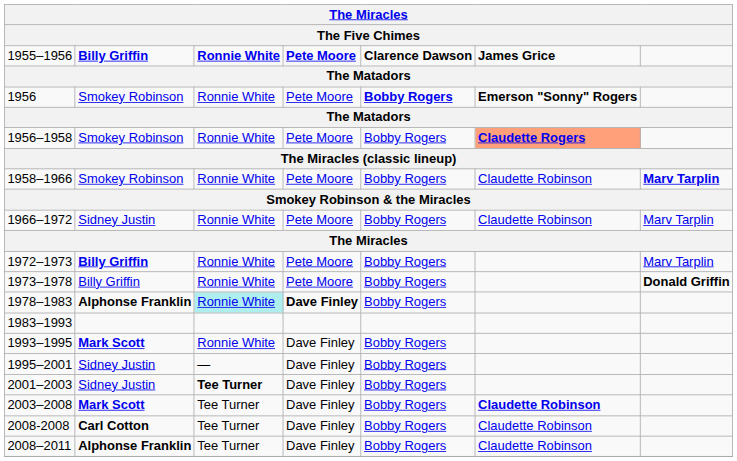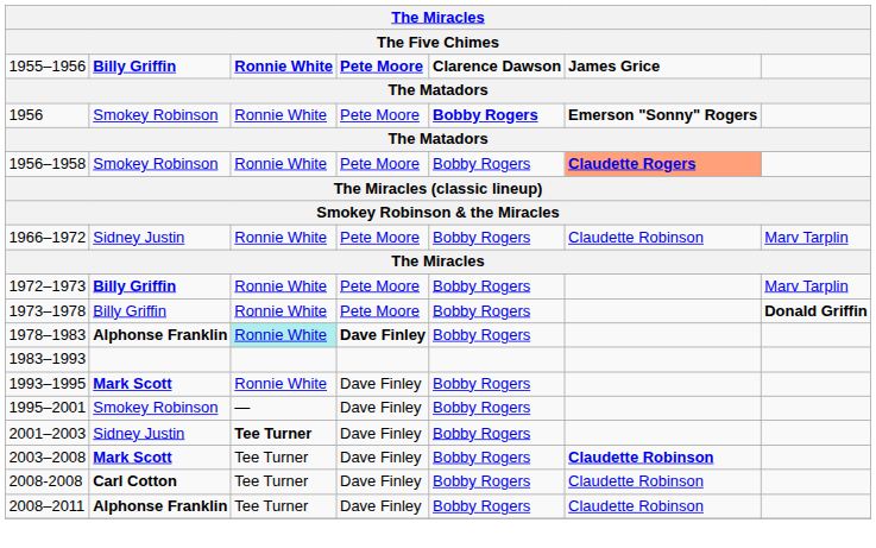 <table class="wikitable">
 <tr>
 <th colspan="7"><strong><a href='#'>The Miracles</a></strong></th>
 </tr>
 <tr>
 <th colspan="7">The Five Chimes</th>
 </tr>
 <tr>
 <td>1955–1956</td>
 <td><strong><a href='#'>Billy Griffin</a></strong></td>
 <td><strong><a href='#'>Ronnie White</a></strong></td>
 <td><strong><a href='#'>Pete Moore</a></strong></td>
 <td><strong>Clarence Dawson</strong></td>
 <td><strong>James Grice</strong></td>
 <td></td>
 </tr>
 <tr>
 <th colspan="7">The Matadors</th>
 </tr>
 <tr>
 <td>1956</td>
 <td><a href='#'>Smokey Robinson</a></td>
 <td><a href='#'>Ronnie White</a></td>
 <td><a href='#'>Pete Moore</a></td>
 <td><strong><a href='#'>Bobby Rogers</a></strong></td>
 <td><strong>Emerson "Sonny" Rogers</strong></td>
 <td></td>
 </tr>
 <tr>
 <th colspan="7">The Matadors</th>
 </tr>
 <tr>
 <td>1956–1958</td>
 <td><a href='#'>Smokey Robinson</a></td>
 <td><a href='#'>Ronnie White</a></td>
 <td><a href='#'>Pete Moore</a></td>
 <td><a href='#'>Bobby Rogers</a></td>
 <td style="background: lightsalmon;"><strong><a href='#'>Claudette Rogers</a></strong></td>
 <td></td>
 </tr>
 <tr>
 <th colspan="7">The Miracles (classic lineup)</th>
-</tr>
-<tr>
-<td>1958–1966</td>
-<td><a href='#'>Smokey Robinson</a></td>
-<td><a href='#'>Ronnie White</a></td>
-<td><a href='#'>Pete Moore</a></td>
-<td><a href='#'>Bobby Rogers</a></td>
-<td><a href='#'>Claudette Robinson</a></td>
-<td><strong><a href='#'>Marv Tarplin</a></strong></td>
 </tr>
 <tr>
 <th colspan="7">Smokey Robinson & the Miracles</th>
 </tr>
 <tr>
 <td>1966–1972</td>
 <td><a href='#'>Sidney Justin</a></td>
 <td><a href='#'>Ronnie White</a></td>
 <td><a href='#'>Pete Moore</a></td>
 <td><a href='#'>Bobby Rogers</a></td>
 <td><a href='#'>Claudette Robinson</a></td>
 <td><a href='#'>Marv Tarplin</a></td>
 </tr>
 <tr>
 <th colspan="7">The Miracles</th>
 </tr>
 <tr>
 <td>1972–1973</td>
 <td><strong><a href='#'>Billy Griffin</a></strong></td>
 <td><a href='#'>Ronnie White</a></td>
 <td><a href='#'>Pete Moore</a></td>
 <td><a href='#'>Bobby Rogers</a></td>
 <td></td>
 <td><a href='#'>Marv Tarplin</a></td>
 </tr>
 <tr>
 <td>1973–1978</td>
 <td><a href='#'>Billy Griffin</a></td>
 <td><a href='#'>Ronnie White</a></td>
 <td><a href='#'>Pete Moore</a></td>
 <td><a href='#'>Bobby Rogers</a></td>
 <td></td>
 <td><strong>Donald Griffin</strong></td>
 </tr>
 <tr>
 <td>1978–1983</td>
 <td><strong>Alphonse Franklin</strong></td>
 <td style="background: paleturquoise;"><a href='#'>Ronnie White</a></td>
 <td><strong>Dave Finley</strong></td>
 <td><a href='#'>Bobby Rogers</a></td>
 <td></td>
 <td></td>
 </tr>
 <tr>
 <td>1983–1993</td>
 <td></td>
 <td></td>
 <td></td>
 <td></td>
 <td></td>
 <td></td>
 </tr>
 <tr>
 <td>1993–1995</td>
 <td><strong><a href='#'>Mark Scott</a></strong></td>
 <td><a href='#'>Ronnie White</a></td>
 <td>Dave Finley</td>
 <td><a href='#'>Bobby Rogers</a></td>
 <td></td>
 <td></td>
 </tr>
 <tr>
 <td>1995–2001</td>
-<td><a href='#'>Sidney Justin</a></td>
+<td><a href='#'>Smokey Robinson</a></td>
 <td>—</td>
 <td>Dave Finley</td>
 <td><a href='#'>Bobby Rogers</a></td>
 <td></td>
 <td></td>
 </tr>
 <tr>
 <td>2001–2003</td>
 <td><a href='#'>Sidney Justin</a></td>
 <td><strong>Tee Turner</strong></td>
 <td>Dave Finley</td>
 <td><a href='#'>Bobby Rogers</a></td>
 <td></td>
 <td></td>
 </tr>
 <tr>
 <td>2003–2008</td>
 <td><strong><a href='#'>Mark Scott</a></strong></td>
 <td>Tee Turner</td>
 <td>Dave Finley</td>
 <td><a href='#'>Bobby Rogers</a></td>
 <td><strong><a href='#'>Claudette Robinson</a></strong></td>
 <td></td>
 </tr>
 <tr>
 <td>2008-2008</td>
 <td><strong>Carl Cotton</strong></td>
 <td>Tee Turner</td>
 <td>Dave Finley</td>
 <td><a href='#'>Bobby Rogers</a></td>
 <td><a href='#'>Claudette Robinson</a></td>
 <td></td>
 </tr>
 <tr>
 <td>2008–2011</td>
 <td><strong>Alphonse Franklin</strong></td>
 <td>Tee Turner</td>
 <td>Dave Finley</td>
 <td><a href='#'>Bobby Rogers</a></td>
 <td><a href='#'>Claudette Robinson</a></td>
 <td></td>
 </tr>
 <tr>
 </tr>
 </table>
